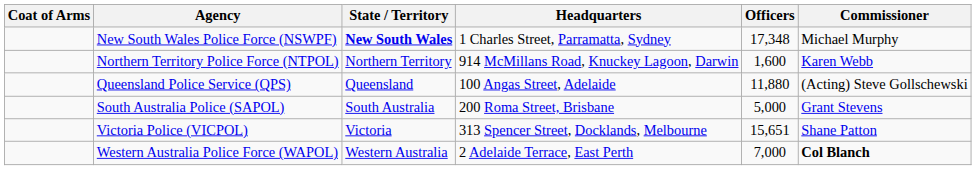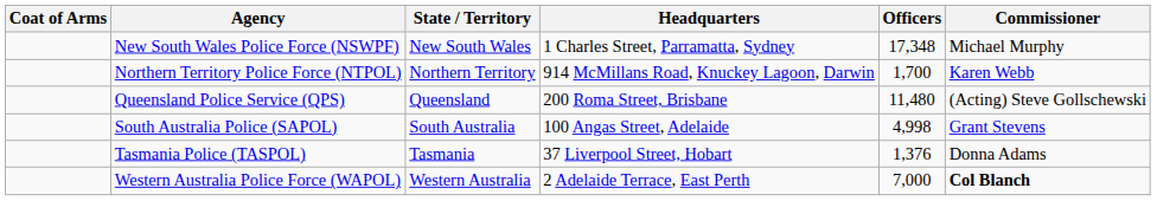 <table class="wikitable" style="text-align:left">
 <tr>
 <th>Coat of Arms</th>
 <th>Agency</th>
 <th>State / Territory</th>
 <th>Headquarters</th>
 <th>Officers</th>
 <th>Commissioner</th>
 </tr>
 <tr>
 <td align=center></td>
 <td><a href='#'>New South Wales Police Force (NSWPF)</a></td>
-<td><strong> <a href='#'>New South Wales</a></strong></td>
+<td> <a href='#'>New South Wales</a></td>
 <td>1 Charles Street, <a href='#'>Parramatta</a>, <a href='#'>Sydney</a></td>
 <td align=center>17,348</td>
 <td>Michael Murphy</td>
 </tr>
 <tr>
 <td align=center></td>
 <td><a href='#'>Northern Territory Police Force (NTPOL)</a></td>
 <td> <a href='#'>Northern Territory</a></td>
 <td>914 <a href='#'>McMillans Road</a>, <a href='#'>Knuckey Lagoon</a>, <a href='#'>Darwin</a></td>
-<td align=center>1,600</td>
+<td align=center>1,700</td>
 <td><a href='#'>Karen Webb</a></td>
 </tr>
 <tr>
 <td align=center></td>
 <td><a href='#'>Queensland Police Service (QPS)</a></td>
 <td> <a href='#'>Queensland</a></td>
-<td>100 <a href='#'>Angas Street</a>, <a href='#'>Adelaide</a></td>
-<td align=center>11,880</td>
+<td>200 <a href='#'>Roma Street, Brisbane</a></td>
+<td align=center>11,480</td>
 <td>(Acting) Steve Gollschewski</td>
 </tr>
 <tr>
 <td align=center></td>
 <td><a href='#'>South Australia Police (SAPOL)</a></td>
 <td> <a href='#'>South Australia</a></td>
-<td>200 <a href='#'>Roma Street, Brisbane</a></td>
-<td align=center> 5,000</td>
+<td>100 <a href='#'>Angas Street</a>, <a href='#'>Adelaide</a></td>
+<td align=center> 4,998</td>
 <td><a href='#'>Grant Stevens</a></td>
 </tr>
 <tr>
 <td align=center></td>
-<td><a href='#'>Victoria Police (VICPOL)</a></td>
-<td> <a href='#'>Victoria</a></td>
-<td>313 <a href='#'>Spencer Street</a>, <a href='#'>Docklands</a>, <a href='#'>Melbourne</a></td>
-<td align=center>15,651</td>
-<td><a href='#'>Shane Patton</a></td>
+<td><a href='#'>Tasmania Police (TASPOL)</a></td>
+<td> <a href='#'>Tasmania</a></td>
+<td>37 <a href='#'>Liverpool Street, Hobart</a></td>
+<td align=center>1,376</td>
+<td>Donna Adams</td>
 </tr>
 <tr>
 <td align=center></td>
 <td><a href='#'>Western Australia Police Force (WAPOL)</a></td>
 <td> <a href='#'>Western Australia</a></td>
 <td>2 <a href='#'>Adelaide Terrace</a>, <a href='#'>East Perth</a></td>
 <td align=center> 7,000</td>
 <td><strong>Col Blanch</strong></td>
 </tr>
 </table>
